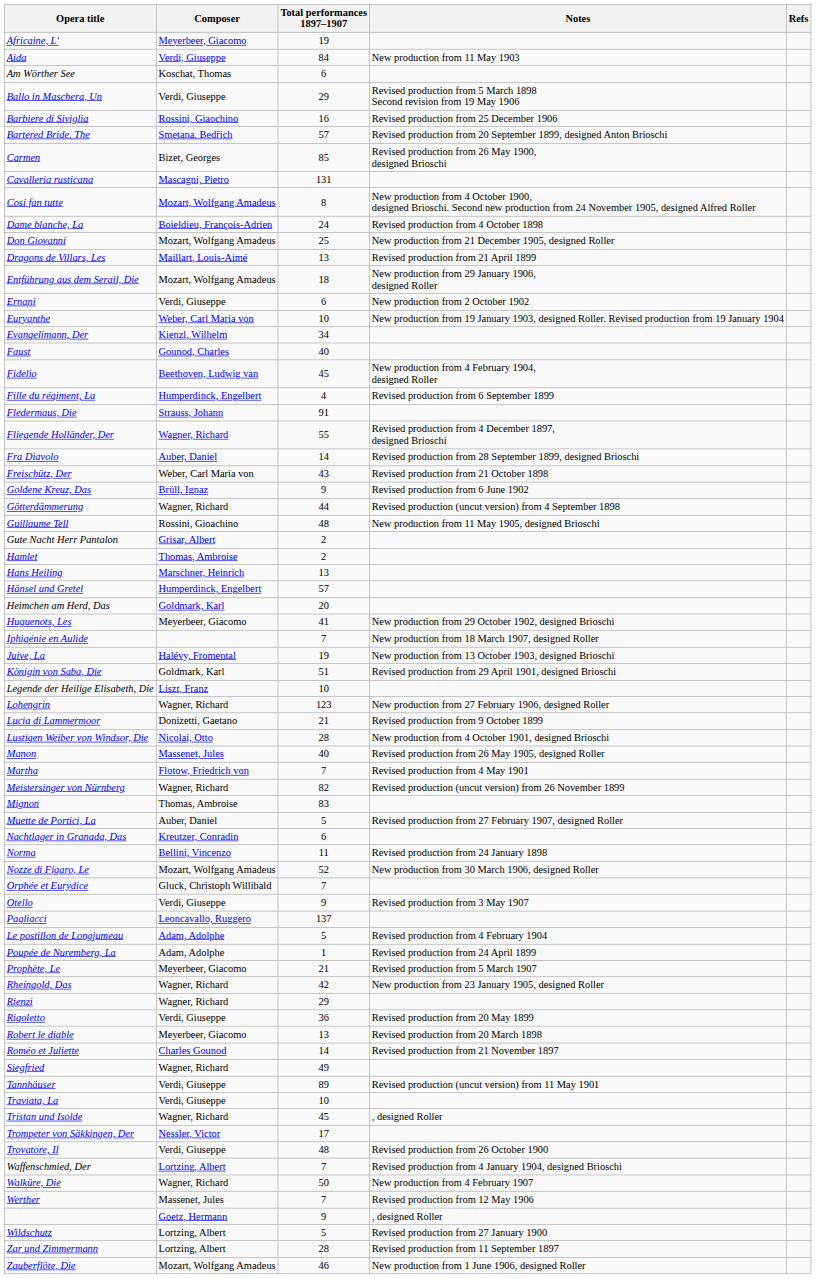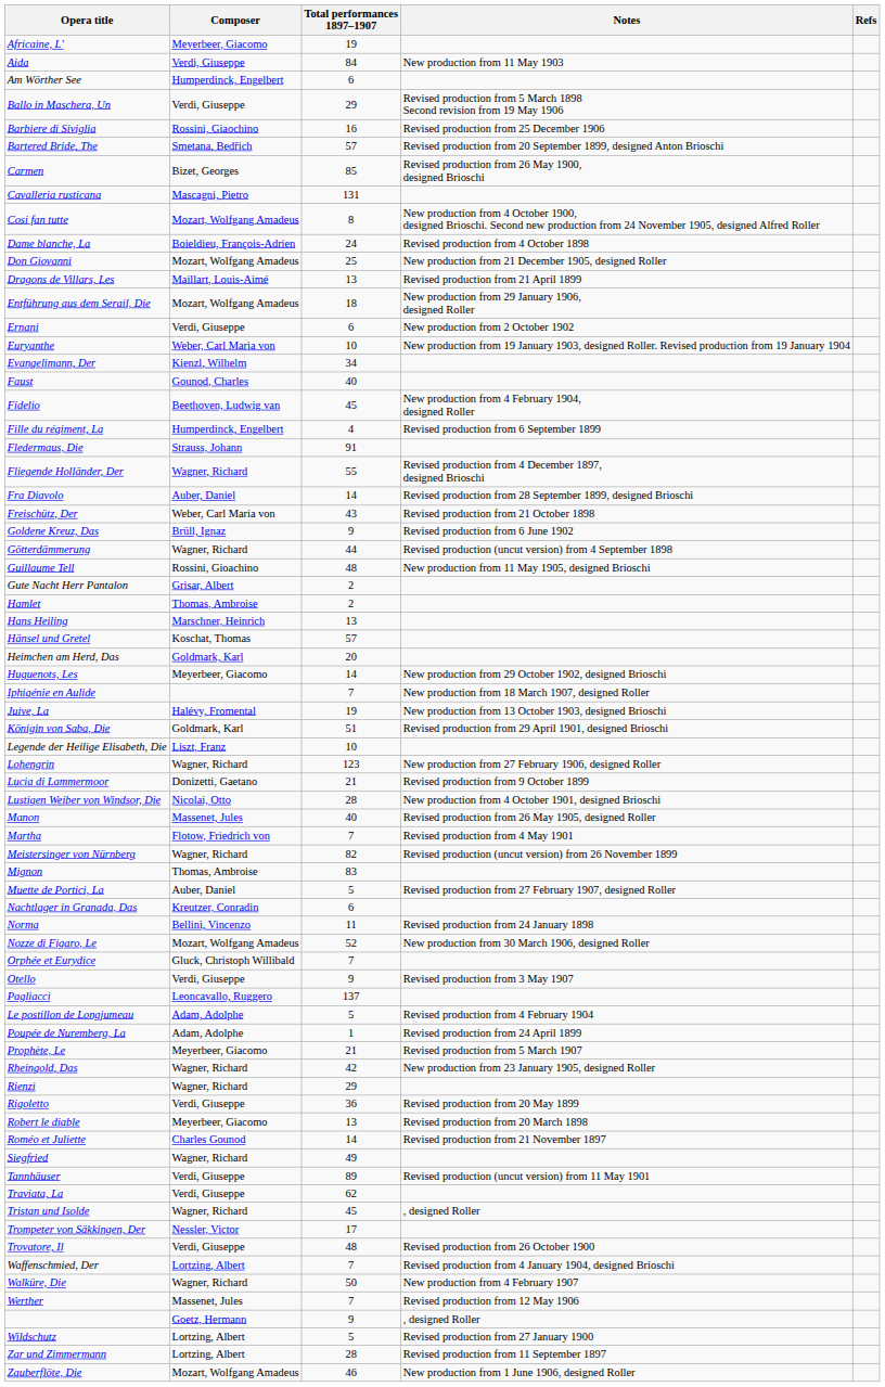 <table Class = "wikitable sortable">
 <tr>
 <th>Opera title</th>
 <th>Composer</th>
 <th>Total performances<br>1897–1907</th>
 <th>Notes</th>
 <th>Refs</th>
 </tr>
 <tr>
 <td><em><a href='#'>Africaine, L'</a></em></td>
 <td><a href='#'>Meyerbeer, Giacomo</a></td>
 <td align="center">19</td>
 <td></td>
 <td></td>
 </tr>
 <tr>
 <td><em><a href='#'>Aida</a></em></td>
 <td><a href='#'>Verdi, Giuseppe</a></td>
 <td align= "center">84</td>
 <td>New production from 11 May 1903</td>
 <td></td>
 </tr>
 <tr>
 <td><em>Am Wörther See</em></td>
-<td>Koschat, Thomas</td>
+<td><a href='#'>Humperdinck, Engelbert</a></td>
 <td align= "center">6</td>
 <td></td>
 <td></td>
 </tr>
 <tr>
 <td><em><a href='#'>Ballo in Maschera, Un</a></em></td>
 <td>Verdi, Giuseppe</td>
 <td align= "center">29</td>
 <td>Revised production from 5 March 1898<br>Second revision from 19 May 1906</td>
 <td></td>
 </tr>
 <tr>
 <td><em><a href='#'>Barbiere di Siviglia</a></em></td>
 <td><a href='#'>Rossini, Giaochino</a></td>
 <td align= "center">16</td>
 <td>Revised production from 25 December 1906</td>
 <td></td>
 </tr>
 <tr>
 <td><em><a href='#'>Bartered Bride, The</a></em></td>
 <td><a href='#'>Smetana, Bedřich</a></td>
 <td align= "center">57</td>
 <td>Revised production from 20 September 1899, designed Anton Brioschi</td>
 <td></td>
 </tr>
 <tr>
 <td><em><a href='#'>Carmen</a></em></td>
 <td>Bizet, Georges</td>
 <td align= "center">85</td>
 <td>Revised production from 26 May 1900,<br>designed Brioschi</td>
 <td></td>
 </tr>
 <tr>
 <td><em><a href='#'>Cavalleria rusticana</a></em></td>
 <td><a href='#'>Mascagni, Pietro</a></td>
 <td align= "center">131</td>
 <td></td>
 <td></td>
 </tr>
 <tr>
 <td><em><a href='#'>Cosi fan tutte</a></em></td>
 <td><a href='#'>Mozart, Wolfgang Amadeus</a></td>
 <td align= "center">8</td>
 <td>New production from 4 October 1900,<br>designed Brioschi. Second new production from 24 November 1905, designed Alfred Roller</td>
 <td></td>
 </tr>
 <tr>
 <td><em><a href='#'>Dame blanche, La</a></em></td>
 <td><a href='#'>Boieldieu, François-Adrien</a></td>
 <td align= "center">24</td>
 <td>Revised production from 4 October 1898</td>
 <td></td>
 </tr>
 <tr>
 <td><em><a href='#'>Don Giovanni</a></em></td>
 <td>Mozart, Wolfgang Amadeus</td>
 <td align= "center">25</td>
 <td>New production from 21 December 1905, designed Roller</td>
 <td></td>
 </tr>
 <tr>
 <td><em><a href='#'>Dragons de Villars, Les</a></em></td>
 <td><a href='#'>Maillart, Louis-Aimé</a></td>
 <td align= "center">13</td>
 <td>Revised production from 21 April 1899</td>
 <td></td>
 </tr>
 <tr>
 <td><em><a href='#'>Entführung aus dem Serail, Die</a></em></td>
 <td>Mozart, Wolfgang Amadeus</td>
 <td align= "center">18</td>
 <td>New production from 29 January 1906,<br>designed Roller</td>
 <td></td>
 </tr>
 <tr>
 <td><em><a href='#'>Ernani</a></em></td>
 <td>Verdi, Giuseppe</td>
 <td align= "center">6</td>
 <td>New production from 2 October 1902</td>
 <td></td>
 </tr>
 <tr>
 <td><em><a href='#'>Euryanthe</a></em></td>
 <td><a href='#'>Weber, Carl Maria von</a></td>
 <td align= "center">10</td>
 <td>New production from 19 January 1903, designed Roller. Revised production from 19 January 1904</td>
 <td></td>
 </tr>
 <tr>
 <td><em><a href='#'>Evangelimann, Der</a></em></td>
 <td><a href='#'>Kienzl, Wilhelm</a></td>
 <td align= "center">34</td>
 <td></td>
 <td></td>
 </tr>
 <tr>
 <td><em><a href='#'>Faust</a></em></td>
 <td><a href='#'>Gounod, Charles</a></td>
 <td align= "center">40</td>
 <td></td>
 <td></td>
 </tr>
 <tr>
 <td><em><a href='#'>Fidelio</a></em></td>
 <td><a href='#'>Beethoven, Ludwig van</a></td>
 <td align= "center">45</td>
 <td>New production from 4 February 1904,<br>designed Roller</td>
 <td></td>
 </tr>
 <tr>
 <td><em><a href='#'>Fille du régiment, La</a></em></td>
 <td><a href='#'>Humperdinck, Engelbert</a></td>
 <td align= "center">4</td>
 <td>Revised production from 6 September 1899</td>
 <td></td>
 </tr>
 <tr>
 <td><em><a href='#'>Fledermaus, Die</a></em></td>
 <td><a href='#'>Strauss, Johann</a></td>
 <td align= "center">91</td>
 <td></td>
 <td></td>
 </tr>
 <tr>
 <td><em><a href='#'>Fliegende Holländer, Der</a></em></td>
 <td><a href='#'>Wagner, Richard</a></td>
 <td align= "center">55</td>
 <td>Revised production from 4 December 1897,<br>designed Brioschi</td>
 <td></td>
 </tr>
 <tr>
 <td><em><a href='#'>Fra Diavolo</a></em></td>
 <td><a href='#'>Auber, Daniel</a></td>
 <td align= "center">14</td>
 <td>Revised production from 28 September 1899, designed Brioschi</td>
 <td></td>
 </tr>
 <tr>
 <td><em><a href='#'>Freischütz, Der</a></em></td>
 <td>Weber, Carl Maria von</td>
 <td align= "center">43</td>
 <td>Revised production from 21 October 1898</td>
 <td></td>
 </tr>
 <tr>
 <td><em><a href='#'>Goldene Kreuz, Das</a></em></td>
 <td><a href='#'>Brüll, Ignaz</a></td>
 <td align= "center">9</td>
 <td>Revised production from 6 June 1902</td>
 <td></td>
 </tr>
 <tr>
 <td><em><a href='#'>Götterdämmerung</a></em></td>
 <td>Wagner, Richard</td>
 <td align= "center">44</td>
 <td>Revised production (uncut version) from 4 September 1898</td>
 <td></td>
 </tr>
 <tr>
 <td><em><a href='#'>Guillaume Tell</a></em></td>
 <td>Rossini, Gioachino</td>
 <td align= "center">48</td>
 <td>New production from 11 May 1905, designed Brioschi</td>
 <td></td>
 </tr>
 <tr>
 <td><em>Gute Nacht Herr Pantalon</em></td>
 <td><a href='#'>Grisar, Albert</a></td>
 <td align= "center">2</td>
 <td></td>
 <td></td>
 </tr>
 <tr>
 <td><em><a href='#'>Hamlet</a></em></td>
 <td><a href='#'>Thomas, Ambroise</a></td>
 <td align= "center">2</td>
 <td></td>
 <td></td>
 </tr>
 <tr>
 <td><em><a href='#'>Hans Heiling</a></em></td>
 <td><a href='#'>Marschner, Heinrich</a></td>
 <td align= "center">13</td>
 <td></td>
 <td></td>
 </tr>
 <tr>
 <td><em><a href='#'>Hänsel und Gretel</a></em></td>
-<td><a href='#'>Humperdinck, Engelbert</a></td>
+<td>Koschat, Thomas</td>
 <td align= "center">57</td>
 <td></td>
 <td></td>
 </tr>
 <tr>
 <td><em>Heimchen am Herd, Das</em></td>
 <td><a href='#'>Goldmark, Karl</a></td>
 <td align= "center">20</td>
 <td></td>
 <td></td>
 </tr>
 <tr>
 <td><em><a href='#'>Huguenots, Les</a></em></td>
 <td>Meyerbeer, Giacomo</td>
-<td align= "center">41</td>
+<td align= "center">14</td>
 <td>New production from 29 October 1902, designed Brioschi</td>
 <td></td>
 </tr>
 <tr>
 <td><em><a href='#'>Iphigénie en Aulide</a></em></td>
 <td></td>
 <td align= "center">7</td>
 <td>New production from 18 March 1907, designed Roller</td>
 <td></td>
 </tr>
 <tr>
 <td><em><a href='#'>Juive, La</a></em></td>
 <td><a href='#'>Halévy, Fromental</a></td>
 <td align= "center">19</td>
 <td>New production from 13 October 1903, designed Brioschi</td>
 <td></td>
 </tr>
 <tr>
 <td><em><a href='#'>Königin von Saba, Die</a></em></td>
 <td>Goldmark, Karl</td>
 <td align= "center">51</td>
 <td>Revised production from 29 April 1901, designed Brioschi</td>
 <td></td>
 </tr>
 <tr>
 <td><em>Legende der Heilige Elisabeth, Die</em></td>
 <td><a href='#'>Liszt, Franz</a></td>
 <td align= "center">10</td>
 <td></td>
 <td></td>
 </tr>
 <tr>
 <td><em><a href='#'>Lohengrin</a></em></td>
 <td>Wagner, Richard</td>
 <td align= "center">123</td>
 <td>New production from 27 February 1906, designed Roller</td>
 <td></td>
 </tr>
 <tr>
 <td><em><a href='#'>Lucia di Lammermoor</a></em></td>
 <td>Donizetti, Gaetano</td>
 <td align= "center">21</td>
 <td>Revised production from 9 October 1899</td>
 <td></td>
 </tr>
 <tr>
 <td><em><a href='#'>Lustigen Weiber von Windsor, Die</a></em></td>
 <td><a href='#'>Nicolai, Otto</a></td>
 <td align= "center">28</td>
 <td>New production from 4 October 1901, designed Brioschi</td>
 <td></td>
 </tr>
 <tr>
 <td><em><a href='#'>Manon</a></em></td>
 <td><a href='#'>Massenet, Jules</a></td>
 <td align= "center">40</td>
 <td>Revised production from 26 May 1905, designed Roller</td>
 <td></td>
 </tr>
 <tr>
 <td><em><a href='#'>Martha</a></em></td>
 <td><a href='#'>Flotow, Friedrich von</a></td>
 <td align= "center">7</td>
 <td>Revised production from 4 May 1901</td>
 <td></td>
 </tr>
 <tr>
 <td><em><a href='#'>Meistersinger von Nürnberg</a></em></td>
 <td>Wagner, Richard</td>
 <td align= "center">82</td>
 <td>Revised production (uncut version) from 26 November 1899</td>
 <td></td>
 </tr>
 <tr>
 <td><em><a href='#'>Mignon</a></em></td>
 <td>Thomas, Ambroise</td>
 <td align= "center">83</td>
 <td></td>
 <td></td>
 </tr>
 <tr>
 <td><em><a href='#'>Muette de Portici, La</a></em></td>
 <td>Auber, Daniel</td>
 <td align= "center">5</td>
 <td>Revised production from 27 February 1907, designed Roller</td>
 <td></td>
 </tr>
 <tr>
 <td><em><a href='#'>Nachtlager in Granada, Das</a></em></td>
 <td><a href='#'>Kreutzer, Conradin</a></td>
 <td align= "center">6</td>
 <td></td>
 <td></td>
 </tr>
 <tr>
 <td><em><a href='#'>Norma</a></em></td>
 <td><a href='#'>Bellini, Vincenzo</a></td>
 <td align= "center">11</td>
 <td>Revised production from 24 January 1898</td>
 <td></td>
 </tr>
 <tr>
 <td><em><a href='#'>Nozze di Figaro, Le</a></em></td>
 <td>Mozart, Wolfgang Amadeus</td>
 <td align= "center">52</td>
 <td>New production from 30 March 1906, designed Roller</td>
 <td></td>
 </tr>
 <tr>
 <td><em><a href='#'>Orphée et Eurydice</a></em></td>
 <td>Gluck, Christoph Willibald</td>
 <td align= "center">7</td>
 <td></td>
 <td></td>
 </tr>
 <tr>
 <td><em><a href='#'>Otello</a></em></td>
 <td>Verdi, Giuseppe</td>
 <td align= "center">9</td>
 <td>Revised production from 3 May 1907</td>
 <td></td>
 </tr>
 <tr>
 <td><em><a href='#'>Pagliacci</a></em></td>
 <td><a href='#'>Leoncavallo, Ruggero</a></td>
 <td align= "center">137</td>
 <td></td>
 <td></td>
 </tr>
 <tr>
 <td><em><a href='#'>Le postillon de Longjumeau</a></em></td>
 <td><a href='#'>Adam, Adolphe</a></td>
 <td align= "center">5</td>
 <td>Revised production from 4 February 1904</td>
 <td></td>
 </tr>
 <tr>
 <td><em><a href='#'>Poupée de Nuremberg, La</a></em></td>
 <td Adolphe Adam>Adam, Adolphe</td>
 <td align= "center">1</td>
 <td>Revised production from 24 April 1899</td>
 <td></td>
 </tr>
 <tr>
 <td><em><a href='#'>Prophète, Le</a></em></td>
 <td>Meyerbeer, Giacomo</td>
 <td align= "center">21</td>
 <td>Revised production from 5 March 1907</td>
 <td></td>
 </tr>
 <tr>
 <td><em><a href='#'>Rheingold, Das</a></em></td>
 <td>Wagner, Richard</td>
 <td align= "center">42</td>
 <td>New production from 23 January 1905, designed Roller</td>
 <td></td>
 </tr>
 <tr>
 <td><em><a href='#'>Rienzi</a></em></td>
 <td>Wagner, Richard</td>
 <td align= "center">29</td>
 <td></td>
 <td></td>
 </tr>
 <tr>
 <td><em><a href='#'>Rigoletto</a></em></td>
 <td>Verdi, Giuseppe</td>
 <td align= "center">36</td>
 <td>Revised production from 20 May 1899</td>
 <td></td>
 </tr>
 <tr>
 <td><em><a href='#'>Robert le diable</a></em></td>
 <td>Meyerbeer, Giacomo</td>
 <td align= "center">13</td>
 <td>Revised production from 20 March 1898</td>
 <td></td>
 </tr>
 <tr>
 <td><em><a href='#'>Roméo et Juliette</a></em></td>
 <td><a href='#'>Charles Gounod</a></td>
 <td align= "center">14</td>
 <td>Revised production from 21 November 1897</td>
 <td></td>
 </tr>
 <tr>
 <td><em><a href='#'>Siegfried</a></em></td>
 <td>Wagner, Richard</td>
 <td align= "center">49</td>
 <td></td>
 <td></td>
 </tr>
 <tr>
 <td><em><a href='#'>Tannhäuser</a></em></td>
 <td>Verdi, Giuseppe</td>
 <td align= "center">89</td>
 <td>Revised production (uncut version) from 11 May 1901</td>
 <td></td>
 </tr>
 <tr>
 <td><em><a href='#'>Traviata, La</a></em></td>
 <td>Verdi, Giuseppe</td>
-<td align= "center">10</td>
+<td align= "center">62</td>
 <td></td>
 <td></td>
 </tr>
 <tr>
 <td><em><a href='#'>Tristan und Isolde</a></em></td>
 <td>Wagner, Richard</td>
 <td align= "center">45</td>
 <td>, designed Roller</td>
 <td></td>
 </tr>
 <tr>
 <td><em><a href='#'>Trompeter von Säkkingen, Der</a></em></td>
 <td><a href='#'>Nessler, Victor</a></td>
 <td align= "center">17</td>
 <td></td>
 <td></td>
 </tr>
 <tr>
 <td><em><a href='#'>Trovatore, Il</a></em></td>
 <td>Verdi, Giuseppe</td>
 <td align= "center">48</td>
 <td>Revised production from 26 October 1900</td>
 <td></td>
 </tr>
 <tr>
 <td><em>Waffenschmied, Der</em></td>
 <td><a href='#'>Lortzing, Albert</a></td>
 <td align= "center">7</td>
 <td>Revised production from 4 January 1904, designed Brioschi</td>
 <td></td>
 </tr>
 <tr>
 <td><em><a href='#'>Walküre, Die</a></em></td>
 <td>Wagner, Richard</td>
 <td align= "center">50</td>
 <td>New production from 4 February 1907</td>
 <td></td>
 </tr>
 <tr>
 <td><em><a href='#'>Werther</a></em></td>
 <td>Massenet, Jules</td>
 <td align= "center">7</td>
 <td>Revised production from 12 May 1906</td>
 <td></td>
 </tr>
 <tr>
 <td><em></em></td>
 <td><a href='#'>Goetz, Hermann</a></td>
 <td align= "center">9</td>
 <td>, designed Roller</td>
 <td></td>
 </tr>
 <tr>
 <td><em><a href='#'>Wildschutz</a></em></td>
 <td>Lortzing, Albert</td>
 <td align= "center">5</td>
 <td>Revised production from 27 January 1900</td>
 <td></td>
 </tr>
 <tr>
 <td><em><a href='#'>Zar und Zimmermann</a></em></td>
 <td>Lortzing, Albert</td>
 <td align= "center">28</td>
 <td>Revised production from 11 September 1897</td>
 <td></td>
 </tr>
 <tr>
 <td><em><a href='#'>Zauberflöte, Die</a></em></td>
 <td>Mozart, Wolfgang Amadeus</td>
 <td align= "center">46</td>
 <td>New production from 1 June 1906, designed Roller</td>
 <td></td>
 </tr>
 </table>
